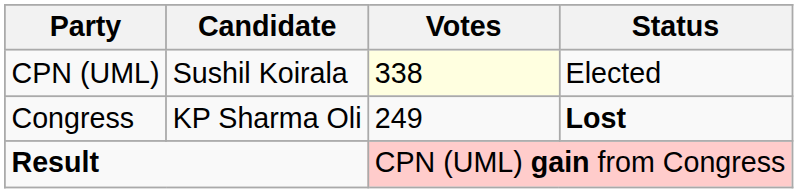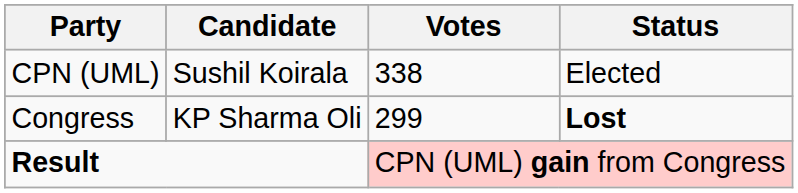 <table class="wikitable">
 <tr>
 <th>Party</th>
 <th>Candidate</th>
 <th>Votes</th>
 <th>Status</th>
 </tr>
 <tr>
 <td>CPN (UML)</td>
 <td>Sushil Koirala</td>
-<td style="background: lightyellow;">338</td>
+<td>338</td>
 <td>Elected</td>
 </tr>
 <tr>
 <td>Congress</td>
 <td>KP Sharma Oli</td>
-<td>249</td>
+<td>299</td>
 <td><strong>Lost</strong></td>
 </tr>
 <tr>
 <td colspan="2"><strong>Result</strong></td>
 <td colspan="2" bgcolor="#ffcccb">CPN (UML) <strong>gain</strong> from Congress</td>
 </tr>
 </table>
